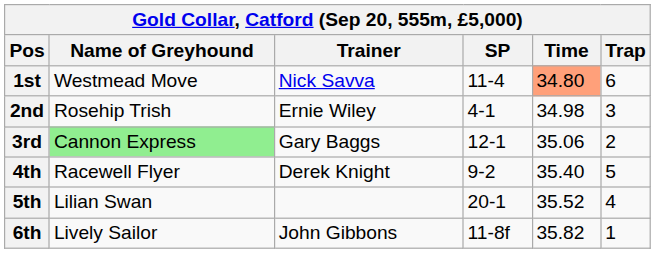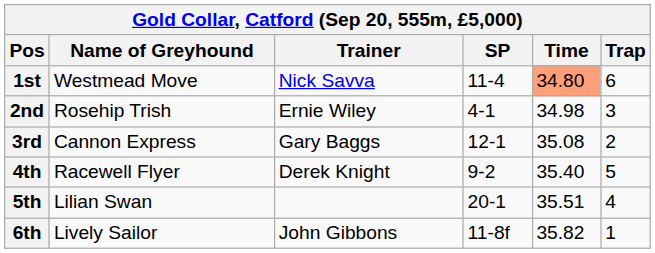 <table class="wikitable">
 <tr>
 <th colspan="6"><a href='#'>Gold Collar</a>, <a href='#'>Catford</a> (Sep 20, 555m, £5,000)</th>
 </tr>
 <tr>
 <th width=30>Pos</th>
 <th width=180>Name of Greyhound</th>
 <th width=150>Trainer</th>
 <th width=50>SP</th>
 <th width=50>Time</th>
 <th width=30>Trap</th>
 </tr>
 <tr>
 <th>1st</th>
 <td>Westmead Move</td>
 <td><a href='#'>Nick Savva</a></td>
 <td>11-4</td>
 <td style="background: lightsalmon;">34.80</td>
 <td>6</td>
 </tr>
 <tr>
 <th>2nd</th>
 <td>Rosehip Trish</td>
 <td>Ernie Wiley</td>
 <td>4-1</td>
 <td>34.98</td>
 <td>3</td>
 </tr>
 <tr>
 <th>3rd</th>
-<td style="background: lightgreen;">Cannon Express</td>
+<td>Cannon Express</td>
 <td>Gary Baggs</td>
 <td>12-1</td>
-<td>35.06</td>
+<td>35.08</td>
 <td>2</td>
 </tr>
 <tr>
 <th>4th</th>
 <td>Racewell Flyer</td>
 <td>Derek Knight</td>
 <td>9-2</td>
 <td>35.40</td>
 <td>5</td>
 </tr>
 <tr>
 <th>5th</th>
 <td>Lilian Swan</td>
 <td></td>
 <td>20-1</td>
-<td>35.52</td>
+<td>35.51</td>
 <td>4</td>
 </tr>
 <tr>
 <th>6th</th>
 <td>Lively Sailor</td>
 <td>John Gibbons</td>
 <td>11-8f</td>
 <td>35.82</td>
 <td>1</td>
 </tr>
 </table>
